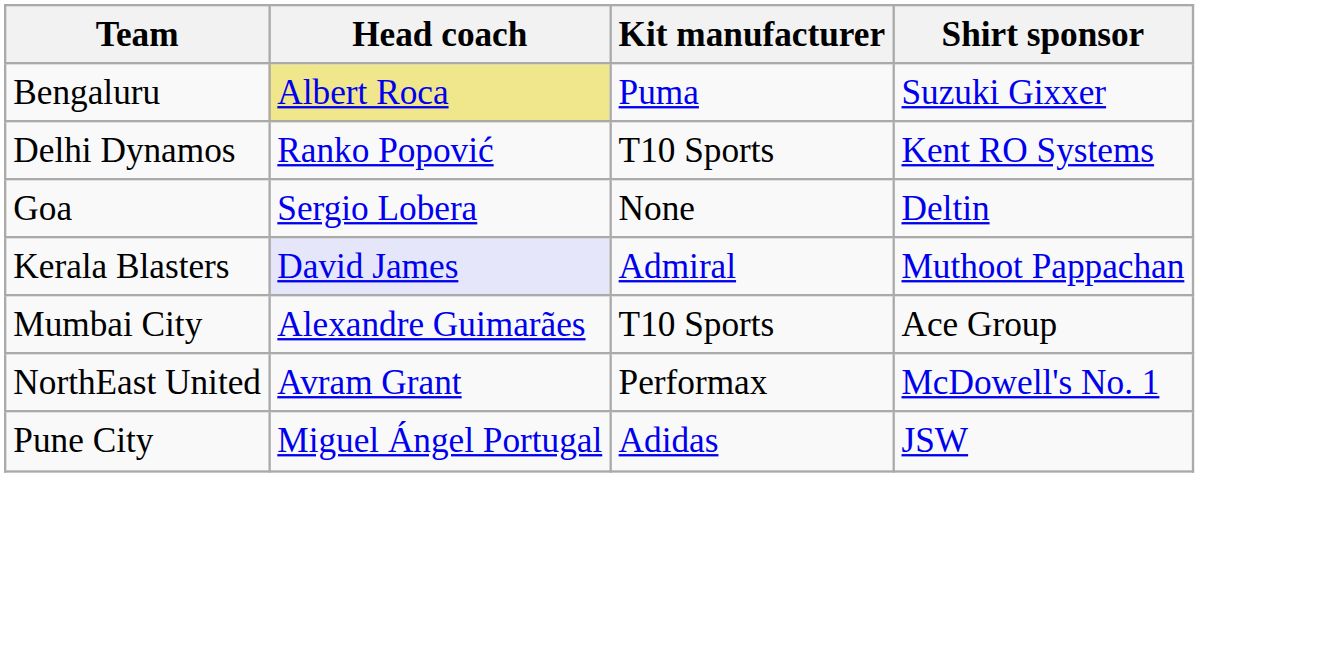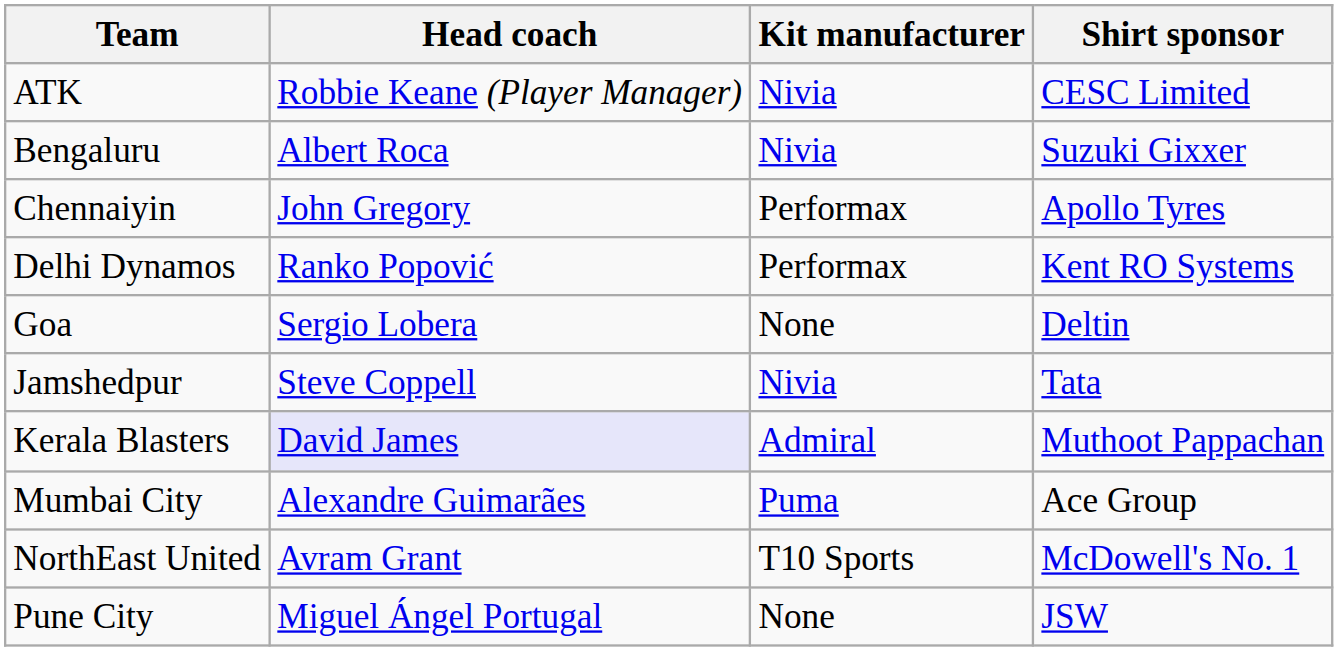 <table class="wikitable sortable" style="text-align: left; font-size:95%">
 <tr>
 <th>Team</th>
 <th>Head coach</th>
 <th>Kit manufacturer</th>
 <th>Shirt sponsor</th>
 </tr>
 <tr>
+<td>ATK</td>
+<td> <a href='#'>Robbie Keane</a> <em>(Player Manager)</em></td>
+<td><a href='#'>Nivia</a></td>
+<td><a href='#'>CESC Limited</a></td>
+</tr>
+<tr>
 <td>Bengaluru</td>
-<td style="background: khaki;"> <a href='#'>Albert Roca</a></td>
-<td><a href='#'>Puma</a></td>
+<td> <a href='#'>Albert Roca</a></td>
+<td><a href='#'>Nivia</a></td>
 <td><a href='#'>Suzuki Gixxer</a></td>
+</tr>
+<tr>
+<td>Chennaiyin</td>
+<td> <a href='#'>John Gregory</a></td>
+<td>Performax</td>
+<td><a href='#'>Apollo Tyres</a></td>
 </tr>
 <tr>
 <td>Delhi Dynamos</td>
 <td> <a href='#'>Ranko Popović</a></td>
-<td>T10 Sports</td>
+<td>Performax</td>
 <td><a href='#'>Kent RO Systems</a></td>
 </tr>
 <tr>
 <td>Goa</td>
 <td> <a href='#'>Sergio Lobera</a></td>
 <td>None</td>
 <td><a href='#'>Deltin</a></td>
+</tr>
+<tr>
+<td>Jamshedpur</td>
+<td> <a href='#'>Steve Coppell</a></td>
+<td><a href='#'>Nivia</a></td>
+<td><a href='#'>Tata</a></td>
 </tr>
 <tr>
 <td>Kerala Blasters</td>
 <td style="background: lavender;">  <a href='#'>David James</a></td>
 <td><a href='#'>Admiral</a></td>
 <td><a href='#'>Muthoot Pappachan</a></td>
 </tr>
 <tr>
 <td>Mumbai City</td>
 <td> <a href='#'>Alexandre Guimarães</a></td>
-<td>T10 Sports</td>
+<td><a href='#'>Puma</a></td>
 <td>Ace Group</td>
 </tr>
 <tr>
 <td>NorthEast United</td>
 <td> <a href='#'>Avram Grant</a></td>
-<td>Performax</td>
+<td>T10 Sports</td>
 <td><a href='#'>McDowell's No. 1</a></td>
 </tr>
 <tr>
 <td>Pune City</td>
 <td> <a href='#'>Miguel Ángel Portugal</a></td>
-<td><a href='#'>Adidas</a></td>
+<td>None</td>
 <td><a href='#'>JSW</a></td>
 </tr>
 </table>
